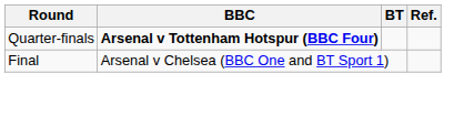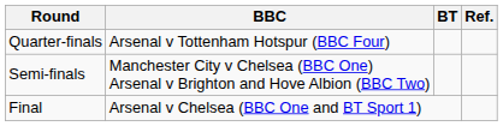 <table class="wikitable">
 <tr>
 <th>Round</th>
 <th>BBC</th>
 <th>BT</th>
 <th>Ref.</th>
 </tr>
 <tr>
 <td>Quarter-finals</td>
-<td><strong>Arsenal v Tottenham Hotspur (<a href='#'>BBC Four</a>)</strong></td>
+<td>Arsenal v Tottenham Hotspur (<a href='#'>BBC Four</a>)</td>
+<td></td>
+<td></td>
+</tr>
+<tr>
+<td>Semi-finals</td>
+<td>Manchester City v Chelsea (<a href='#'>BBC One</a>)<br>Arsenal v Brighton and Hove Albion (<a href='#'>BBC Two</a>)</td>
 <td></td>
 <td></td>
 </tr>
 <tr>
 <td>Final</td>
 <td colspan="2">Arsenal v Chelsea (<a href='#'>BBC One</a> and <a href='#'>BT Sport 1</a>)</td>
 <td></td>
 </tr>
 </table>
